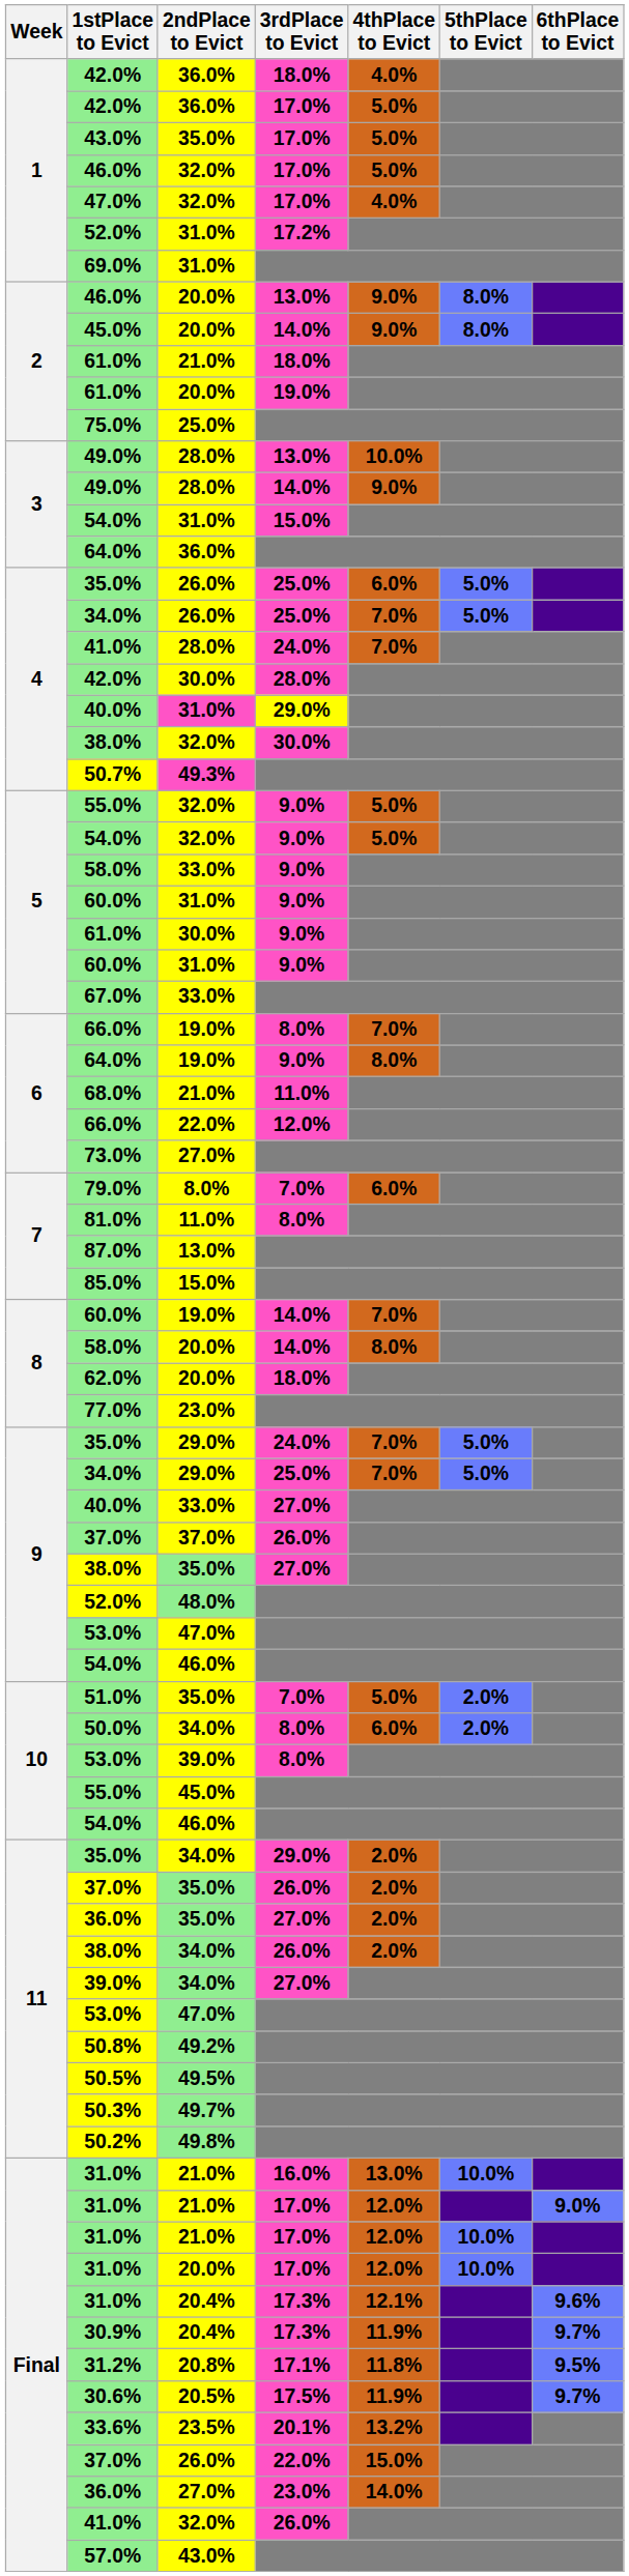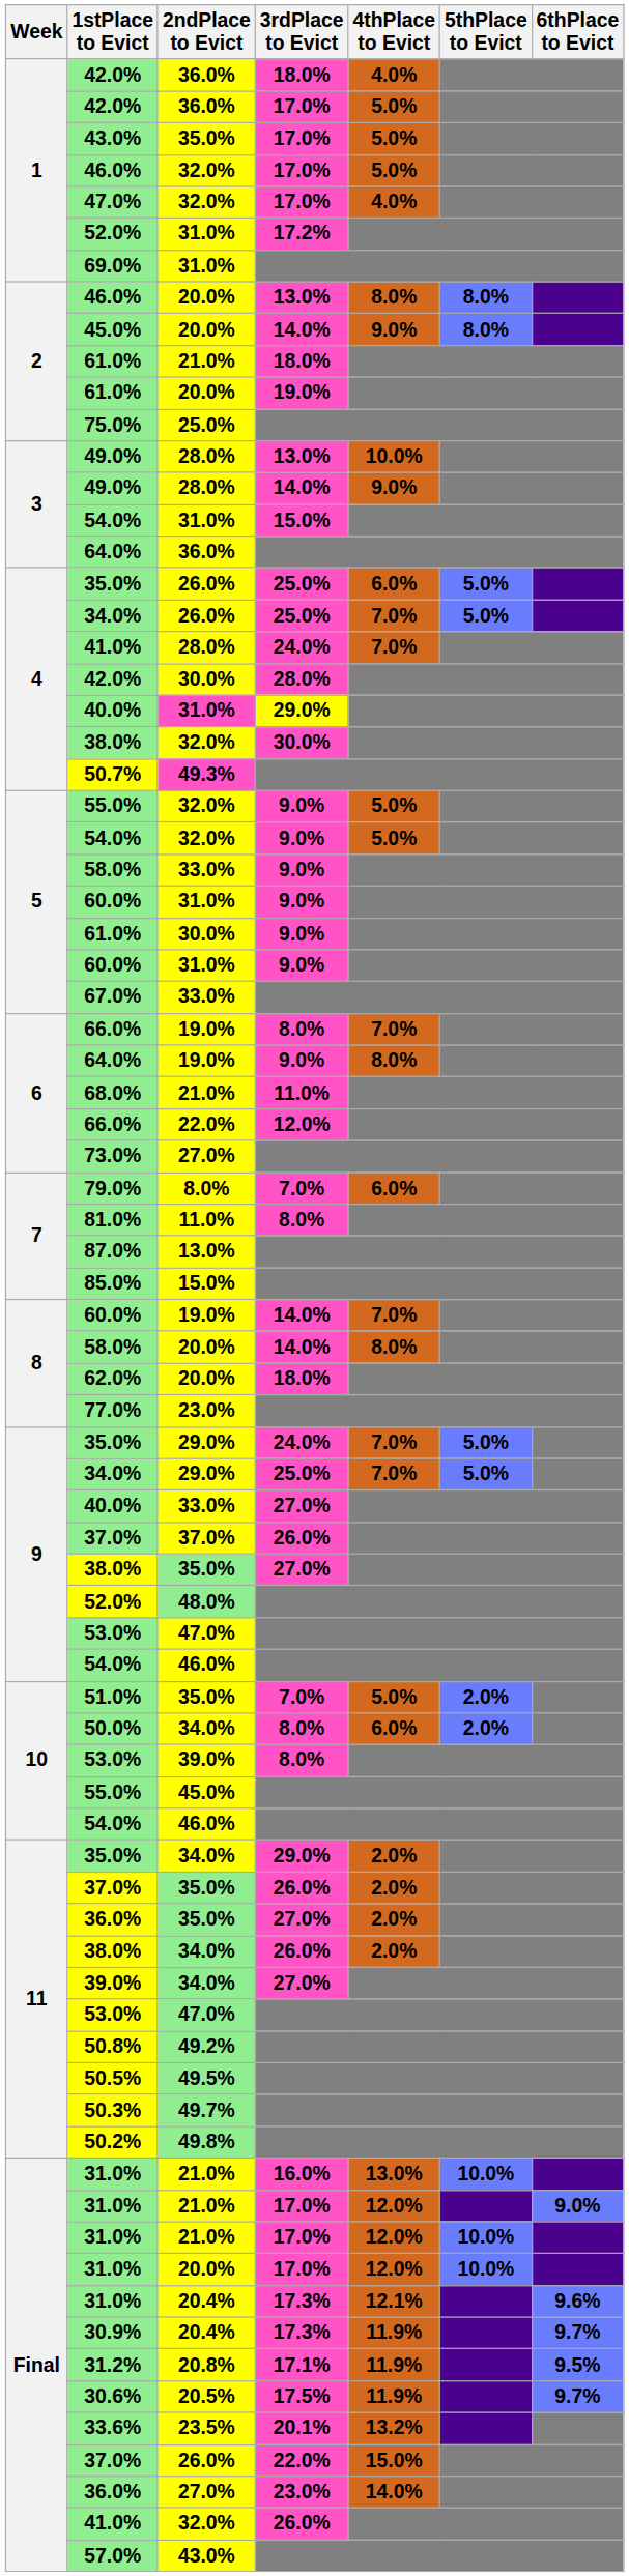 <table class="wikitable" style="margin:1em auto; text-align:center">
 <tr>
 <th>Week</th>
 <th>1stPlace<br>to Evict</th>
 <th>2ndPlace<br>to Evict</th>
 <th>3rdPlace<br>to Evict</th>
 <th>4thPlace<br>to Evict</th>
 <th>5thPlace<br>to Evict</th>
 <th>6thPlace<br>to Evict</th>
 </tr>
 <tr>
 <th rowspan=7>1</th>
 <td bgcolor="lightgreen"><strong>42.0%</strong></td>
 <td bgcolor="yellow"><strong>36.0%</strong></td>
 <td bgcolor="#ff53c6"><strong>18.0%</strong></td>
 <td bgcolor="chocolate"><strong>4.0%</strong></td>
 <td colspan="2" bgcolor="grey"></td>
 </tr>
 <tr>
 <td bgcolor="lightgreen"><strong>42.0%</strong></td>
 <td bgcolor="yellow"><strong>36.0%</strong></td>
 <td bgcolor="#ff53c6"><strong>17.0%</strong></td>
 <td bgcolor="chocolate"><strong>5.0%</strong></td>
 <td colspan="2" bgcolor="grey"></td>
 </tr>
 <tr>
 <td bgcolor="lightgreen"><strong>43.0%</strong></td>
 <td bgcolor="yellow"><strong>35.0%</strong></td>
 <td bgcolor="#ff53c6"><strong>17.0%</strong></td>
 <td bgcolor="chocolate"><strong>5.0%</strong></td>
 <td colspan="2" bgcolor="grey"></td>
 </tr>
 <tr>
 <td bgcolor="lightgreen"><strong>46.0%</strong></td>
 <td bgcolor="yellow"><strong>32.0%</strong></td>
 <td bgcolor="#ff53c6"><strong>17.0%</strong></td>
 <td bgcolor="chocolate"><strong>5.0%</strong></td>
 <td colspan="2" bgcolor="grey"></td>
 </tr>
 <tr>
 <td bgcolor="lightgreen"><strong>47.0%</strong></td>
 <td bgcolor="yellow"><strong>32.0%</strong></td>
 <td bgcolor="#ff53c6"><strong>17.0%</strong></td>
 <td bgcolor="chocolate"><strong>4.0%</strong></td>
 <td colspan="2" bgcolor="grey"></td>
 </tr>
 <tr>
 <td bgcolor="lightgreen"><strong>52.0%</strong></td>
 <td bgcolor="yellow"><strong>31.0%</strong></td>
 <td bgcolor="#ff53c6"><strong>17.2%</strong></td>
 <td colspan="3" bgcolor="grey"></td>
 </tr>
 <tr>
 <td bgcolor="lightgreen"><strong>69.0%</strong></td>
 <td bgcolor="yellow"><strong>31.0%</strong></td>
 <td colspan="4" bgcolor="grey"></td>
 </tr>
 <tr>
 <th rowspan=5>2</th>
 <td bgcolor="lightgreen"><strong>46.0%</strong></td>
 <td bgcolor="yellow"><strong>20.0%</strong></td>
 <td bgcolor="#ff53c6"><strong>13.0%</strong></td>
-<td bgcolor="chocolate"><strong>9.0%</strong></td>
+<td bgcolor="chocolate"><strong>8.0%</strong></td>
 <td bgcolor="#697cfb"><strong>8.0%</strong></td>
 <td bgcolor="#4a018e"></td>
 </tr>
 <tr>
 <td bgcolor="lightgreen"><strong>45.0%</strong></td>
 <td bgcolor="yellow"><strong>20.0%</strong></td>
 <td bgcolor="#ff53c6"><strong>14.0%</strong></td>
 <td bgcolor="chocolate"><strong>9.0%</strong></td>
 <td bgcolor="#697cfb"><strong>8.0%</strong></td>
 <td bgcolor="#4a018e"></td>
 </tr>
 <tr>
 <td bgcolor="lightgreen"><strong>61.0%</strong></td>
 <td bgcolor="yellow"><strong>21.0%</strong></td>
 <td bgcolor="#ff53c6"><strong>18.0%</strong></td>
 <td colspan="3" bgcolor="grey"></td>
 </tr>
 <tr>
 <td bgcolor="lightgreen"><strong>61.0%</strong></td>
 <td bgcolor="yellow"><strong>20.0%</strong></td>
 <td bgcolor="#ff53c6"><strong>19.0%</strong></td>
 <td colspan="3" bgcolor="grey"></td>
 </tr>
 <tr>
 <td bgcolor="lightgreen"><strong>75.0%</strong></td>
 <td bgcolor="yellow"><strong>25.0%</strong></td>
 <td colspan="4" bgcolor="grey"></td>
 </tr>
 <tr>
 <th rowspan=4>3</th>
 <td bgcolor="lightgreen"><strong>49.0%</strong></td>
 <td bgcolor="yellow"><strong>28.0%</strong></td>
 <td bgcolor="#ff53c6"><strong>13.0%</strong></td>
 <td bgcolor="chocolate"><strong>10.0%</strong></td>
 <td colspan="2" bgcolor="grey"></td>
 </tr>
 <tr>
 <td bgcolor="lightgreen"><strong>49.0%</strong></td>
 <td bgcolor="yellow"><strong>28.0%</strong></td>
 <td bgcolor="#ff53c6"><strong>14.0%</strong></td>
 <td bgcolor="chocolate"><strong>9.0%</strong></td>
 <td colspan="2" bgcolor="grey"></td>
 </tr>
 <tr>
 <td bgcolor="lightgreen"><strong>54.0%</strong></td>
 <td bgcolor="yellow"><strong>31.0%</strong></td>
 <td bgcolor="#ff53c6"><strong>15.0%</strong></td>
 <td colspan="3" bgcolor="grey"></td>
 </tr>
 <tr>
 <td bgcolor="lightgreen"><strong>64.0%</strong></td>
 <td bgcolor="yellow"><strong>36.0%</strong></td>
 <td colspan="4" bgcolor="grey"></td>
 </tr>
 <tr>
 <th rowspan=7>4</th>
 <td bgcolor="lightgreen"><strong>35.0%</strong></td>
 <td bgcolor="yellow"><strong>26.0%</strong></td>
 <td bgcolor="#ff53c6"><strong>25.0%</strong></td>
 <td bgcolor="chocolate"><strong>6.0%</strong></td>
 <td bgcolor="#697cfb"><strong>5.0%</strong></td>
 <td bgcolor="#4a018e"></td>
 </tr>
 <tr>
 <td bgcolor="lightgreen"><strong>34.0%</strong></td>
 <td bgcolor="yellow"><strong>26.0%</strong></td>
 <td bgcolor="#ff53c6"><strong>25.0%</strong></td>
 <td bgcolor="chocolate"><strong>7.0%</strong></td>
 <td bgcolor="#697cfb"><strong>5.0%</strong></td>
 <td bgcolor="#4a018e"></td>
 </tr>
 <tr>
 <td bgcolor="lightgreen"><strong>41.0%</strong></td>
 <td bgcolor="yellow"><strong>28.0%</strong></td>
 <td bgcolor="#ff53c6"><strong>24.0%</strong></td>
 <td bgcolor="chocolate"><strong>7.0%</strong></td>
 <td colspan="2" bgcolor="grey"></td>
 </tr>
 <tr>
 <td bgcolor="lightgreen"><strong>42.0%</strong></td>
 <td bgcolor="yellow"><strong>30.0%</strong></td>
 <td bgcolor="#ff53c6"><strong>28.0%</strong></td>
 <td colspan="3" bgcolor="grey"></td>
 </tr>
 <tr>
 <td bgcolor="lightgreen"><strong>40.0%</strong></td>
 <td bgcolor="#ff53c6"><strong>31.0%</strong></td>
 <td bgcolor="yellow"><strong>29.0%</strong></td>
 <td colspan="3" bgcolor="grey"></td>
 </tr>
 <tr>
 <td bgcolor="lightgreen"><strong>38.0%</strong></td>
 <td bgcolor="yellow"><strong>32.0%</strong></td>
 <td bgcolor="#ff53c6"><strong>30.0%</strong></td>
 <td colspan="3" bgcolor="grey"></td>
 </tr>
 <tr>
 <td bgcolor="yellow"><strong>50.7%</strong></td>
 <td bgcolor="#ff53c6"><strong>49.3%</strong></td>
 <td colspan="4" bgcolor="grey"></td>
 </tr>
 <tr>
 <th rowspan=7>5</th>
 <td bgcolor="lightgreen"><strong>55.0%</strong></td>
 <td bgcolor="yellow"><strong>32.0%</strong></td>
 <td bgcolor="#ff53c6"><strong>9.0%</strong></td>
 <td bgcolor="chocolate"><strong>5.0%</strong></td>
 <td colspan="2" bgcolor="grey"></td>
 </tr>
 <tr>
 <td bgcolor="lightgreen"><strong>54.0%</strong></td>
 <td bgcolor="yellow"><strong>32.0%</strong></td>
 <td bgcolor="#ff53c6"><strong>9.0%</strong></td>
 <td bgcolor="chocolate"><strong>5.0%</strong></td>
 <td colspan="2" bgcolor="grey"></td>
 </tr>
 <tr>
 <td bgcolor="lightgreen"><strong>58.0%</strong></td>
 <td bgcolor="yellow"><strong>33.0%</strong></td>
 <td bgcolor="#ff53c6"><strong>9.0%</strong></td>
 <td colspan="3" bgcolor="grey"></td>
 </tr>
 <tr>
 <td bgcolor="lightgreen"><strong>60.0%</strong></td>
 <td bgcolor="yellow"><strong>31.0%</strong></td>
 <td bgcolor="#ff53c6"><strong>9.0%</strong></td>
 <td colspan="3" bgcolor="grey"></td>
 </tr>
 <tr>
 <td bgcolor="lightgreen"><strong>61.0%</strong></td>
 <td bgcolor="yellow"><strong>30.0%</strong></td>
 <td bgcolor="#ff53c6"><strong>9.0%</strong></td>
 <td colspan="3" bgcolor="grey"></td>
 </tr>
 <tr>
 <td bgcolor="lightgreen"><strong>60.0%</strong></td>
 <td bgcolor="yellow"><strong>31.0%</strong></td>
 <td bgcolor="#ff53c6"><strong>9.0%</strong></td>
 <td colspan="3" bgcolor="grey"></td>
 </tr>
 <tr>
 <td bgcolor="lightgreen"><strong>67.0%</strong></td>
 <td bgcolor="yellow"><strong>33.0%</strong></td>
 <td colspan="4" bgcolor="grey"></td>
 </tr>
 <tr>
 <th rowspan=5>6</th>
 <td bgcolor="lightgreen"><strong>66.0%</strong></td>
 <td bgcolor="yellow"><strong>19.0%</strong></td>
 <td bgcolor="#ff53c6"><strong>8.0%</strong></td>
 <td bgcolor="chocolate"><strong>7.0%</strong></td>
 <td colspan="2" bgcolor="grey"></td>
 </tr>
 <tr>
 <td bgcolor="lightgreen"><strong>64.0%</strong></td>
 <td bgcolor="yellow"><strong>19.0%</strong></td>
 <td bgcolor="#ff53c6"><strong>9.0%</strong></td>
 <td bgcolor="chocolate"><strong>8.0%</strong></td>
 <td colspan="2" bgcolor="grey"></td>
 </tr>
 <tr>
 <td bgcolor="lightgreen"><strong>68.0%</strong></td>
 <td bgcolor="yellow"><strong>21.0%</strong></td>
 <td bgcolor="#ff53c6"><strong>11.0%</strong></td>
 <td colspan="3" bgcolor="grey"></td>
 </tr>
 <tr>
 <td bgcolor="lightgreen"><strong>66.0%</strong></td>
 <td bgcolor="yellow"><strong>22.0%</strong></td>
 <td bgcolor="#ff53c6"><strong>12.0%</strong></td>
 <td colspan="3" bgcolor="grey"></td>
 </tr>
 <tr>
 <td bgcolor="lightgreen"><strong>73.0%</strong></td>
 <td bgcolor="yellow"><strong>27.0%</strong></td>
 <td colspan="4" bgcolor="grey"></td>
 </tr>
 <tr>
 <th rowspan=4>7</th>
 <td bgcolor="lightgreen"><strong>79.0%</strong></td>
 <td bgcolor="yellow"><strong>8.0%</strong></td>
 <td bgcolor="#ff53c6"><strong>7.0%</strong></td>
 <td bgcolor="chocolate"><strong>6.0%</strong></td>
 <td colspan="2" bgcolor="grey"></td>
 </tr>
 <tr>
 <td bgcolor="lightgreen"><strong>81.0%</strong></td>
 <td bgcolor="yellow"><strong>11.0%</strong></td>
 <td bgcolor="#ff53c6"><strong>8.0%</strong></td>
 <td colspan="3" bgcolor="grey"></td>
 </tr>
 <tr>
 <td bgcolor="lightgreen"><strong>87.0%</strong></td>
 <td bgcolor="yellow"><strong>13.0%</strong></td>
 <td colspan="4" bgcolor="grey"></td>
 </tr>
 <tr>
 <td bgcolor="lightgreen"><strong>85.0%</strong></td>
 <td bgcolor="yellow"><strong>15.0%</strong></td>
 <td colspan="4" bgcolor="grey"></td>
 </tr>
 <tr>
 <th rowspan=4>8</th>
 <td bgcolor="lightgreen"><strong>60.0%</strong></td>
 <td bgcolor="yellow"><strong>19.0%</strong></td>
 <td bgcolor="#ff53c6"><strong>14.0%</strong></td>
 <td bgcolor="chocolate"><strong>7.0%</strong></td>
 <td colspan="2" bgcolor="grey"></td>
 </tr>
 <tr>
 <td bgcolor="lightgreen"><strong>58.0%</strong></td>
 <td bgcolor="yellow"><strong>20.0%</strong></td>
 <td bgcolor="#ff53c6"><strong>14.0%</strong></td>
 <td bgcolor="chocolate"><strong>8.0%</strong></td>
 <td colspan="2" bgcolor="grey"></td>
 </tr>
 <tr>
 <td bgcolor="lightgreen"><strong>62.0%</strong></td>
 <td bgcolor="yellow"><strong>20.0%</strong></td>
 <td bgcolor="#ff53c6"><strong>18.0%</strong></td>
 <td colspan="3" bgcolor="grey"></td>
 </tr>
 <tr>
 <td bgcolor="lightgreen"><strong>77.0%</strong></td>
 <td bgcolor="yellow"><strong>23.0%</strong></td>
 <td colspan="4" bgcolor="grey"></td>
 </tr>
 <tr>
 <th rowspan=8>9</th>
 <td bgcolor="lightgreen"><strong>35.0%</strong></td>
 <td bgcolor="yellow"><strong>29.0%</strong></td>
 <td bgcolor="#ff53c6"><strong>24.0%</strong></td>
 <td bgcolor="chocolate"><strong>7.0%</strong></td>
 <td bgcolor="#697cfb"><strong>5.0%</strong></td>
 <td bgcolor="grey"></td>
 </tr>
 <tr>
 <td bgcolor="lightgreen"><strong>34.0%</strong></td>
 <td bgcolor="yellow"><strong>29.0%</strong></td>
 <td bgcolor="#ff53c6"><strong>25.0%</strong></td>
 <td bgcolor="chocolate"><strong>7.0%</strong></td>
 <td bgcolor="#697cfb"><strong>5.0%</strong></td>
 <td bgcolor="grey"></td>
 </tr>
 <tr>
 <td bgcolor="lightgreen"><strong>40.0%</strong></td>
 <td bgcolor="yellow"><strong>33.0%</strong></td>
 <td bgcolor="#ff53c6"><strong>27.0%</strong></td>
 <td colspan="3" bgcolor="grey"></td>
 </tr>
 <tr>
 <td bgcolor="lightgreen"><strong>37.0%</strong></td>
 <td bgcolor="yellow"><strong>37.0%</strong></td>
 <td bgcolor="#ff53c6"><strong>26.0%</strong></td>
 <td colspan="3" bgcolor="grey"></td>
 </tr>
 <tr>
 <td bgcolor="yellow"><strong>38.0%</strong></td>
 <td bgcolor="lightgreen"><strong>35.0%</strong></td>
 <td bgcolor="#ff53c6"><strong>27.0%</strong></td>
 <td colspan="3" bgcolor="grey"></td>
 </tr>
 <tr>
 <td bgcolor="yellow"><strong>52.0%</strong></td>
 <td bgcolor="lightgreen"><strong>48.0%</strong></td>
 <td colspan="4" bgcolor="grey"></td>
 </tr>
 <tr>
 <td bgcolor="lightgreen"><strong>53.0%</strong></td>
 <td bgcolor="yellow"><strong>47.0%</strong></td>
 <td colspan="4" bgcolor="grey"></td>
 </tr>
 <tr>
 <td bgcolor="lightgreen"><strong>54.0%</strong></td>
 <td bgcolor="yellow"><strong>46.0%</strong></td>
 <td colspan="4" bgcolor="grey"></td>
 </tr>
 <tr>
 <th rowspan=5>10</th>
 <td bgcolor="lightgreen"><strong>51.0%</strong></td>
 <td bgcolor="yellow"><strong>35.0%</strong></td>
 <td bgcolor="#ff53c6"><strong>7.0%</strong></td>
 <td bgcolor="chocolate"><strong>5.0%</strong></td>
 <td bgcolor="#697cfb"><strong>2.0%</strong></td>
 <td bgcolor="grey"></td>
 </tr>
 <tr>
 <td bgcolor="lightgreen"><strong>50.0%</strong></td>
 <td bgcolor="yellow"><strong>34.0%</strong></td>
 <td bgcolor="#ff53c6"><strong>8.0%</strong></td>
 <td bgcolor="chocolate"><strong>6.0%</strong></td>
 <td bgcolor="#697cfb"><strong>2.0%</strong></td>
 <td bgcolor="grey"></td>
 </tr>
 <tr>
 <td bgcolor="lightgreen"><strong>53.0%</strong></td>
 <td bgcolor="yellow"><strong>39.0%</strong></td>
 <td bgcolor="#ff53c6"><strong>8.0%</strong></td>
 <td colspan="3" bgcolor="grey"></td>
 </tr>
 <tr>
 <td bgcolor="lightgreen"><strong>55.0%</strong></td>
 <td bgcolor="yellow"><strong>45.0%</strong></td>
 <td colspan="4" bgcolor="grey"></td>
 </tr>
 <tr>
 <td bgcolor="lightgreen"><strong>54.0%</strong></td>
 <td bgcolor="yellow"><strong>46.0%</strong></td>
 <td colspan="4" bgcolor="grey"></td>
 </tr>
 <tr>
 <th rowspan=10>11</th>
 <td bgcolor="lightgreen"><strong>35.0%</strong></td>
 <td bgcolor="yellow"><strong>34.0%</strong></td>
 <td bgcolor="#ff53c6"><strong>29.0%</strong></td>
 <td bgcolor="chocolate"><strong>2.0%</strong></td>
 <td colspan="2" bgcolor="grey"></td>
 </tr>
 <tr>
 <td bgcolor="yellow"><strong>37.0%</strong></td>
 <td bgcolor="lightgreen"><strong>35.0%</strong></td>
 <td bgcolor="#ff53c6"><strong>26.0%</strong></td>
 <td bgcolor="chocolate"><strong>2.0%</strong></td>
 <td colspan="2" bgcolor="grey"></td>
 </tr>
 <tr>
 <td bgcolor="yellow"><strong>36.0%</strong></td>
 <td bgcolor="lightgreen"><strong>35.0%</strong></td>
 <td bgcolor="#ff53c6"><strong>27.0%</strong></td>
 <td bgcolor="chocolate"><strong>2.0%</strong></td>
 <td colspan="2" bgcolor="grey"></td>
 </tr>
 <tr>
 <td bgcolor="yellow"><strong>38.0%</strong></td>
 <td bgcolor="lightgreen"><strong>34.0%</strong></td>
 <td bgcolor="#ff53c6"><strong>26.0%</strong></td>
 <td bgcolor="chocolate"><strong>2.0%</strong></td>
 <td colspan="2" bgcolor="grey"></td>
 </tr>
 <tr>
 <td bgcolor="yellow"><strong>39.0%</strong></td>
 <td bgcolor="lightgreen"><strong>34.0%</strong></td>
 <td bgcolor="#ff53c6"><strong>27.0%</strong></td>
 <td colspan="3" bgcolor="grey"></td>
 </tr>
 <tr>
 <td bgcolor="yellow"><strong>53.0%</strong></td>
 <td bgcolor="lightgreen"><strong>47.0%</strong></td>
 <td colspan="4" bgcolor="grey"></td>
 </tr>
 <tr>
 <td bgcolor="yellow"><strong>50.8%</strong></td>
 <td bgcolor="lightgreen"><strong>49.2%</strong></td>
 <td colspan="4" bgcolor="grey"></td>
 </tr>
 <tr>
 <td bgcolor="yellow"><strong>50.5%</strong></td>
 <td bgcolor="lightgreen"><strong>49.5%</strong></td>
 <td colspan="4" bgcolor="grey"></td>
 </tr>
 <tr>
 <td bgcolor="yellow"><strong>50.3%</strong></td>
 <td bgcolor="lightgreen"><strong>49.7%</strong></td>
 <td colspan="4" bgcolor="grey"></td>
 </tr>
 <tr>
 <td bgcolor="yellow"><strong>50.2%</strong></td>
 <td bgcolor="lightgreen"><strong>49.8%</strong></td>
 <td colspan="4" bgcolor="grey"></td>
 </tr>
 <tr>
 <th rowspan=13>Final</th>
 <td bgcolor="lightgreen"><strong>31.0%</strong></td>
 <td bgcolor="yellow"><strong>21.0%</strong></td>
 <td bgcolor="#ff53c6"><strong>16.0%</strong></td>
 <td bgcolor="chocolate"><strong>13.0%</strong></td>
 <td bgcolor="#697cfb"><strong>10.0%</strong></td>
 <td bgcolor="#4a018e"></td>
 </tr>
 <tr>
 <td bgcolor="lightgreen"><strong>31.0%</strong></td>
 <td bgcolor="yellow"><strong>21.0%</strong></td>
 <td bgcolor="#ff53c6"><strong>17.0%</strong></td>
 <td bgcolor="chocolate"><strong>12.0%</strong></td>
 <td bgcolor="#4a018e"></td>
 <td bgcolor="#697cfb"><strong>9.0%</strong></td>
 </tr>
 <tr>
 <td bgcolor="lightgreen"><strong>31.0%</strong></td>
 <td bgcolor="yellow"><strong>21.0%</strong></td>
 <td bgcolor="#ff53c6"><strong>17.0%</strong></td>
 <td bgcolor="chocolate"><strong>12.0%</strong></td>
 <td bgcolor="#697cfb"><strong>10.0%</strong></td>
 <td bgcolor="#4a018e"></td>
 </tr>
 <tr>
 <td bgcolor="lightgreen"><strong>31.0%</strong></td>
 <td bgcolor="yellow"><strong>20.0%</strong></td>
 <td bgcolor="#ff53c6"><strong>17.0%</strong></td>
 <td bgcolor="chocolate"><strong>12.0%</strong></td>
 <td bgcolor="#697cfb"><strong>10.0%</strong></td>
 <td bgcolor="#4a018e"></td>
 </tr>
 <tr>
 <td bgcolor="lightgreen"><strong>31.0%</strong></td>
 <td bgcolor="yellow"><strong>20.4%</strong></td>
 <td bgcolor="#ff53c6"><strong>17.3%</strong></td>
 <td bgcolor="chocolate"><strong>12.1%</strong></td>
 <td bgcolor="#4a018e"></td>
 <td bgcolor="#697cfb"><strong>9.6%</strong></td>
 </tr>
 <tr>
 <td bgcolor="lightgreen"><strong>30.9%</strong></td>
 <td bgcolor="yellow"><strong>20.4%</strong></td>
 <td bgcolor="#ff53c6"><strong>17.3%</strong></td>
 <td bgcolor="chocolate"><strong>11.9%</strong></td>
 <td bgcolor="#4a018e"></td>
 <td bgcolor="#697cfb"><strong>9.7%</strong></td>
 </tr>
 <tr>
 <td bgcolor="lightgreen"><strong>31.2%</strong></td>
 <td bgcolor="yellow"><strong>20.8%</strong></td>
 <td bgcolor="#ff53c6"><strong>17.1%</strong></td>
-<td bgcolor="chocolate"><strong>11.8%</strong></td>
+<td bgcolor="chocolate"><strong>11.9%</strong></td>
 <td bgcolor="#4a018e"></td>
 <td bgcolor="#697cfb"><strong>9.5%</strong></td>
 </tr>
 <tr>
 <td bgcolor="lightgreen"><strong>30.6%</strong></td>
 <td bgcolor="yellow"><strong>20.5%</strong></td>
 <td bgcolor="#ff53c6"><strong>17.5%</strong></td>
 <td bgcolor="chocolate"><strong>11.9%</strong></td>
 <td bgcolor="#4a018e"></td>
 <td bgcolor="#697cfb"><strong>9.7%</strong></td>
 </tr>
 <tr>
 <td bgcolor="lightgreen"><strong>33.6%</strong></td>
 <td bgcolor="yellow"><strong>23.5%</strong></td>
 <td bgcolor="#ff53c6"><strong>20.1%</strong></td>
 <td bgcolor="chocolate"><strong>13.2%</strong></td>
 <td bgcolor="#4a018e"></td>
 <td bgcolor="grey"></td>
 </tr>
 <tr>
 <td bgcolor="lightgreen"><strong>37.0%</strong></td>
 <td bgcolor="yellow"><strong>26.0%</strong></td>
 <td bgcolor="#ff53c6"><strong>22.0%</strong></td>
 <td bgcolor="chocolate"><strong>15.0%</strong></td>
 <td colspan=2 bgcolor="grey"></td>
 </tr>
 <tr>
 <td bgcolor="lightgreen"><strong>36.0%</strong></td>
 <td bgcolor="yellow"><strong>27.0%</strong></td>
 <td bgcolor="#ff53c6"><strong>23.0%</strong></td>
 <td bgcolor="chocolate"><strong>14.0%</strong></td>
 <td colspan=2 bgcolor="grey"></td>
 </tr>
 <tr>
 <td bgcolor="lightgreen"><strong>41.0%</strong></td>
 <td bgcolor="yellow"><strong>32.0%</strong></td>
 <td bgcolor="#ff53c6"><strong>26.0%</strong></td>
 <td colspan=3 bgcolor="grey"></td>
 </tr>
 <tr>
 <td bgcolor="lightgreen"><strong>57.0%</strong></td>
 <td bgcolor="yellow"><strong>43.0%</strong></td>
 <td colspan=4 bgcolor="grey"></td>
 </tr>
 </table>
